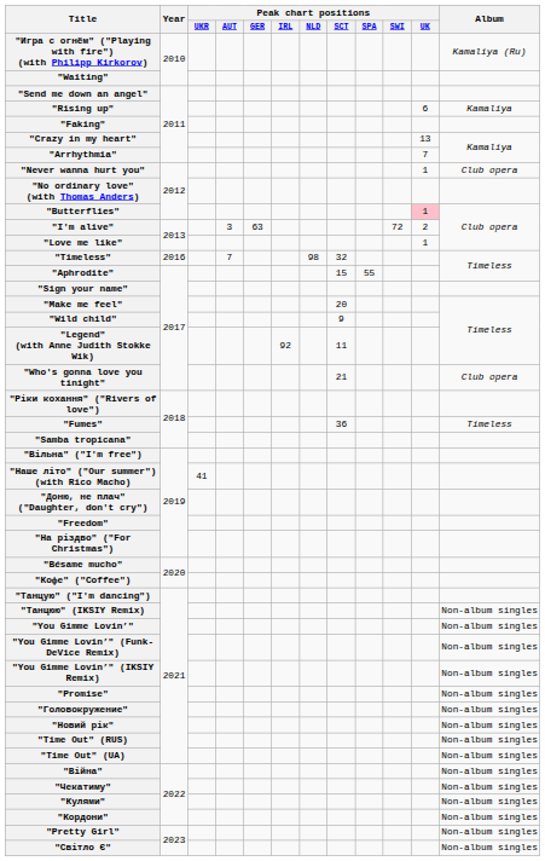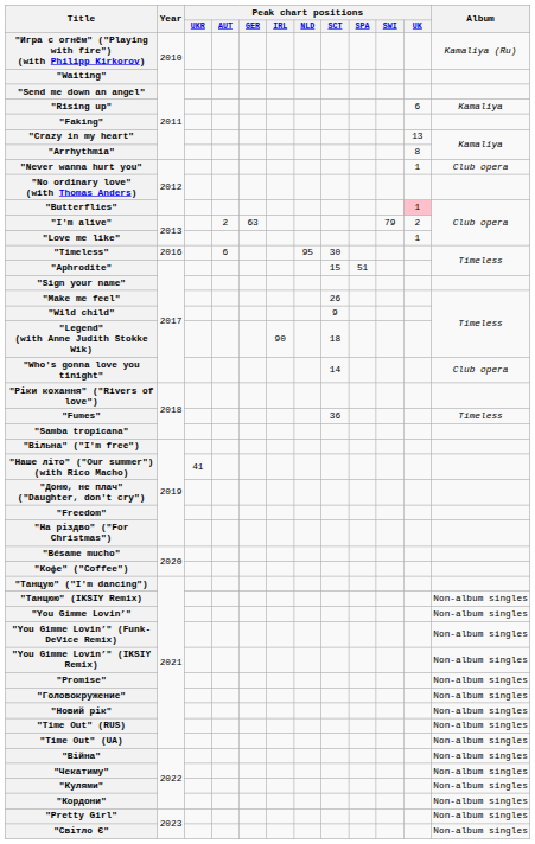 <table class="wikitable sortable plainrowheaders" style="text-align:center;">
 <tr>
 <th scope="col" rowspan="2" style="width:16em;">Title</th>
 <th scope="col" rowspan="2" style="width:1em;">Year</th>
 <th scope="col" colspan="9">Peak chart positions</th>
 <th scope="col" rowspan="2">Album</th>
 </tr>
 <tr>
 <th scope="col" style="width:3em;font-size:85%;"><a href='#'>UKR</a><br></th>
 <th scope="col" style="width:3em;font-size:85%;"><a href='#'>AUT</a><br></th>
 <th scope="col" style="width:3em;font-size:85%;"><a href='#'>GER</a><br></th>
 <th scope="col" style="width:3em;font-size:85%;"><a href='#'>IRL</a><br></th>
 <th scope="col" style="width:3em;font-size:85%;"><a href='#'>NLD</a><br></th>
 <th scope="col" style="width:3em;font-size:85%;"><a href='#'>SCT</a><br></th>
 <th scope="col" style="width:3em;font-size:85%;"><a href='#'>SPA</a><br></th>
 <th scope="col" style="width:3em;font-size:85%;"><a href='#'>SWI</a><br></th>
 <th scope="col" style="width:3em;font-size:85%;"><a href='#'>UK</a><br></th>
 </tr>
 <tr>
 <th scope="row">"Игра с огнём" <span>("Playing with fire")</span><br><span>(with <a href='#'>Philipp Kirkorov</a>)</span></th>
 <td rowspan="2">2010</td>
 <td></td>
 <td></td>
 <td></td>
 <td></td>
 <td></td>
 <td></td>
 <td></td>
 <td></td>
 <td></td>
 <td><em>Kamaliya (Ru)</em></td>
 </tr>
 <tr>
 <th scope="row">"Waiting"</th>
 <td></td>
 <td></td>
 <td></td>
 <td></td>
 <td></td>
 <td></td>
 <td></td>
 <td></td>
 <td></td>
 <td></td>
 </tr>
 <tr>
 <th scope="row">"Send me down an angel"</th>
 <td rowspan="5">2011</td>
 <td></td>
 <td></td>
 <td></td>
 <td></td>
 <td></td>
 <td></td>
 <td></td>
 <td></td>
 <td></td>
 <td></td>
 </tr>
 <tr>
 <th scope="row">"Rising up"</th>
 <td></td>
 <td></td>
 <td></td>
 <td></td>
 <td></td>
 <td></td>
 <td></td>
 <td></td>
 <td>6</td>
 <td><em>Kamaliya</em></td>
 </tr>
 <tr>
 <th scope="row">"Faking"</th>
 <td></td>
 <td></td>
 <td></td>
 <td></td>
 <td></td>
 <td></td>
 <td></td>
 <td></td>
 <td></td>
 <td></td>
 </tr>
 <tr>
 <th scope="row">"Crazy in my heart"</th>
 <td></td>
 <td></td>
 <td></td>
 <td></td>
 <td></td>
 <td></td>
 <td></td>
 <td></td>
 <td>13</td>
 <td rowspan="2"><em>Kamaliya</em></td>
 </tr>
 <tr>
 <th scope="row">"Arrhythmia"</th>
 <td></td>
 <td></td>
 <td></td>
 <td></td>
 <td></td>
 <td></td>
 <td></td>
 <td></td>
-<td>7</td>
+<td>8</td>
 </tr>
 <tr>
 <th scope="row">"Never wanna hurt you"</th>
 <td rowspan="3">2012</td>
 <td></td>
 <td></td>
 <td></td>
 <td></td>
 <td></td>
 <td></td>
 <td></td>
 <td></td>
 <td>1</td>
 <td><em>Club opera</em></td>
 </tr>
 <tr>
 <th scope="row">"No ordinary love"<br><span>(with <a href='#'>Thomas Anders</a>)</span></th>
 <td></td>
 <td></td>
 <td></td>
 <td></td>
 <td></td>
 <td></td>
 <td></td>
 <td></td>
 <td></td>
 <td></td>
 </tr>
 <tr>
 <th scope="row">"Butterflies"</th>
 <td></td>
 <td></td>
 <td></td>
 <td></td>
 <td></td>
 <td></td>
 <td></td>
 <td></td>
 <td style="background: pink;">1</td>
 <td rowspan="3"><em>Club opera</em></td>
 </tr>
 <tr>
 <th scope="row">"I'm alive"</th>
 <td rowspan="2">2013</td>
 <td></td>
-<td>3</td>
+<td>2</td>
 <td>63</td>
 <td></td>
 <td></td>
 <td></td>
 <td></td>
-<td>72</td>
+<td>79</td>
 <td>2</td>
 </tr>
 <tr>
 <th scope="row">"Love me like"</th>
 <td></td>
 <td></td>
 <td></td>
 <td></td>
 <td></td>
 <td></td>
 <td></td>
 <td></td>
 <td>1</td>
 </tr>
 <tr>
 <th scope="row">"Timeless"</th>
 <td>2016</td>
 <td></td>
-<td>7</td>
+<td>6</td>
 <td></td>
 <td></td>
-<td>98</td>
-<td>32</td>
+<td>95</td>
+<td>30</td>
 <td></td>
 <td></td>
 <td></td>
 <td rowspan="2"><em>Timeless</em></td>
 </tr>
 <tr>
 <th scope="row">"Aphrodite"</th>
 <td rowspan="6">2017</td>
 <td></td>
 <td></td>
 <td></td>
 <td></td>
 <td></td>
 <td>15</td>
-<td>55</td>
+<td>51</td>
 <td></td>
 <td></td>
 </tr>
 <tr>
 <th scope="row">"Sign your name"</th>
 <td></td>
 <td></td>
 <td></td>
 <td></td>
 <td></td>
 <td></td>
 <td></td>
 <td></td>
 <td></td>
 <td></td>
 </tr>
 <tr>
 <th scope="row">"Make me feel"</th>
 <td></td>
 <td></td>
 <td></td>
 <td></td>
 <td></td>
-<td>20</td>
+<td>26</td>
 <td></td>
 <td></td>
 <td></td>
 <td rowspan="3"><em>Timeless</em></td>
 </tr>
 <tr>
 <th scope="row">"Wild child"</th>
 <td></td>
 <td></td>
 <td></td>
 <td></td>
 <td></td>
 <td>9</td>
 <td></td>
 <td></td>
 <td></td>
 </tr>
 <tr>
 <th scope="row">"Legend"<br><span>(with Anne Judith Stokke Wik)</span></th>
 <td></td>
 <td></td>
 <td></td>
-<td>92</td>
+<td>90</td>
 <td></td>
-<td>11</td>
+<td>18</td>
 <td></td>
 <td></td>
 <td></td>
 </tr>
 <tr>
 <th scope="row">"Who's gonna love you tinight"</th>
 <td></td>
 <td></td>
 <td></td>
 <td></td>
 <td></td>
-<td>21</td>
+<td>14</td>
 <td></td>
 <td></td>
 <td></td>
 <td><em>Club opera</em></td>
 </tr>
 <tr>
 <th scope="row">"Ріки кохання" <span>("Rivers of love")</span></th>
 <td rowspan="3">2018</td>
 <td></td>
 <td></td>
 <td></td>
 <td></td>
 <td></td>
 <td></td>
 <td></td>
 <td></td>
 <td></td>
 <td></td>
 </tr>
 <tr>
 <th scope="row">"Fumes"</th>
 <td></td>
 <td></td>
 <td></td>
 <td></td>
 <td></td>
 <td>36</td>
 <td></td>
 <td></td>
 <td></td>
 <td><em>Timeless</em></td>
 </tr>
 <tr>
 <th scope="row">"Samba tropicana"</th>
 <td></td>
 <td></td>
 <td></td>
 <td></td>
 <td></td>
 <td></td>
 <td></td>
 <td></td>
 <td></td>
 <td></td>
 </tr>
 <tr>
 <th scope="row">"Вільна" <span>("I'm free")</span></th>
 <td rowspan="5">2019</td>
 <td></td>
 <td></td>
 <td></td>
 <td></td>
 <td></td>
 <td></td>
 <td></td>
 <td></td>
 <td></td>
 <td></td>
 </tr>
 <tr>
 <th scope="row">"Наше літо" <span>("Our summer")</span><br><span>(with Rico Macho)</span></th>
 <td>41</td>
 <td></td>
 <td></td>
 <td></td>
 <td></td>
 <td></td>
 <td></td>
 <td></td>
 <td></td>
 <td></td>
 </tr>
 <tr>
 <th scope="row">"Доню, не плач" <span>("Daughter, don't cry")</span></th>
 <td></td>
 <td></td>
 <td></td>
 <td></td>
 <td></td>
 <td></td>
 <td></td>
 <td></td>
 <td></td>
 <td></td>
 </tr>
 <tr>
 <th scope="row">"Freedom"</th>
 <td></td>
 <td></td>
 <td></td>
 <td></td>
 <td></td>
 <td></td>
 <td></td>
 <td></td>
 <td></td>
 <td></td>
 </tr>
 <tr>
 <th scope="row">"На різдво" <span>("For Christmas")</span></th>
 <td></td>
 <td></td>
 <td></td>
 <td></td>
 <td></td>
 <td></td>
 <td></td>
 <td></td>
 <td></td>
 <td></td>
 </tr>
 <tr>
 <th scope="row">"Bésame mucho"</th>
 <td rowspan="2">2020</td>
 <td></td>
 <td></td>
 <td></td>
 <td></td>
 <td></td>
 <td></td>
 <td></td>
 <td></td>
 <td></td>
 <td></td>
 </tr>
 <tr>
 <th scope="row">"Кофе" <span>("Coffee")</span></th>
 <td></td>
 <td></td>
 <td></td>
 <td></td>
 <td></td>
 <td></td>
 <td></td>
 <td></td>
 <td></td>
 <td></td>
 </tr>
 <tr>
 <th scope="row">"Танцую" <span>("I'm dancing")</span></th>
 <td rowspan="10">2021</td>
 <td></td>
 <td></td>
 <td></td>
 <td></td>
 <td></td>
 <td></td>
 <td></td>
 <td></td>
 <td></td>
 <td></td>
 </tr>
 <tr>
 <th>"Танцюю" (IKSIY Remix)</th>
 <td></td>
 <td></td>
 <td></td>
 <td></td>
 <td></td>
 <td></td>
 <td></td>
 <td></td>
 <td></td>
 <td>Non-album singles</td>
 </tr>
 <tr>
 <th>"You Gimme Lovin’"</th>
 <td></td>
 <td></td>
 <td></td>
 <td></td>
 <td></td>
 <td></td>
 <td></td>
 <td></td>
 <td></td>
 <td>Non-album singles</td>
 </tr>
 <tr>
 <th>"You Gimme Lovin’" (Funk-DeVice Remix)</th>
 <td></td>
 <td></td>
 <td></td>
 <td></td>
 <td></td>
 <td></td>
 <td></td>
 <td></td>
 <td></td>
 <td>Non-album singles</td>
 </tr>
 <tr>
 <th>"You Gimme Lovin’" (IKSIY Remix)</th>
 <td></td>
 <td></td>
 <td></td>
 <td></td>
 <td></td>
 <td></td>
 <td></td>
 <td></td>
 <td></td>
 <td>Non-album singles</td>
 </tr>
 <tr>
 <th>"Promise"</th>
 <td></td>
 <td></td>
 <td></td>
 <td></td>
 <td></td>
 <td></td>
 <td></td>
 <td></td>
 <td></td>
 <td>Non-album singles</td>
 </tr>
 <tr>
 <th>"Головокружение"</th>
 <td></td>
 <td></td>
 <td></td>
 <td></td>
 <td></td>
 <td></td>
 <td></td>
 <td></td>
 <td></td>
 <td>Non-album singles</td>
 </tr>
 <tr>
 <th>"Новий рік"</th>
 <td></td>
 <td></td>
 <td></td>
 <td></td>
 <td></td>
 <td></td>
 <td></td>
 <td></td>
 <td></td>
 <td>Non-album singles</td>
 </tr>
 <tr>
 <th>"Time Out" (RUS)</th>
 <td></td>
 <td></td>
 <td></td>
 <td></td>
 <td></td>
 <td></td>
 <td></td>
 <td></td>
 <td></td>
 <td>Non-album singles</td>
 </tr>
 <tr>
 <th>"Time Out" (UA)</th>
 <td></td>
 <td></td>
 <td></td>
 <td></td>
 <td></td>
 <td></td>
 <td></td>
 <td></td>
 <td></td>
 <td>Non-album singles</td>
 </tr>
 <tr>
 <th>"Війна"</th>
 <td rowspan="4">2022</td>
 <td></td>
 <td></td>
 <td></td>
 <td></td>
 <td></td>
 <td></td>
 <td></td>
 <td></td>
 <td></td>
 <td>Non-album singles</td>
 </tr>
 <tr>
 <th>"Чекатиму"</th>
 <td></td>
 <td></td>
 <td></td>
 <td></td>
 <td></td>
 <td></td>
 <td></td>
 <td></td>
 <td></td>
 <td>Non-album singles</td>
 </tr>
 <tr>
 <th>"Кулями"</th>
 <td></td>
 <td></td>
 <td></td>
 <td></td>
 <td></td>
 <td></td>
 <td></td>
 <td></td>
 <td></td>
 <td>Non-album singles</td>
 </tr>
 <tr>
 <th>"Кордони"</th>
 <td></td>
 <td></td>
 <td></td>
 <td></td>
 <td></td>
 <td></td>
 <td></td>
 <td></td>
 <td></td>
 <td>Non-album singles</td>
 </tr>
 <tr>
 <th>"Pretty Girl"</th>
 <td rowspan="2">2023</td>
 <td></td>
 <td></td>
 <td></td>
 <td></td>
 <td></td>
 <td></td>
 <td></td>
 <td></td>
 <td></td>
 <td>Non-album singles</td>
 </tr>
 <tr>
 <th>"Світло Є"</th>
 <td></td>
 <td></td>
 <td></td>
 <td></td>
 <td></td>
 <td></td>
 <td></td>
 <td></td>
 <td></td>
 <td>Non-album singles</td>
 </tr>
 </table>
